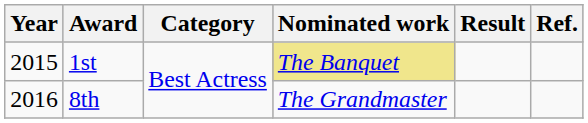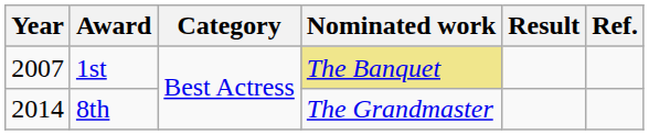 <table class="wikitable">
 <tr>
 <th>Year</th>
 <th>Award</th>
 <th>Category</th>
 <th>Nominated work</th>
 <th>Result</th>
 <th>Ref.</th>
 </tr>
 <tr>
-<td>2015</td>
+<td>2007</td>
 <td><a href='#'>1st</a></td>
 <td rowspan=2><a href='#'>Best Actress</a></td>
 <td style="background: khaki;"><em><a href='#'>The Banquet</a></em></td>
 <td></td>
 <td></td>
 </tr>
 <tr>
-<td>2016</td>
+<td>2014</td>
 <td><a href='#'>8th</a></td>
 <td><em><a href='#'>The Grandmaster</a></em></td>
 <td></td>
 <td></td>
 </tr>
 </table>
